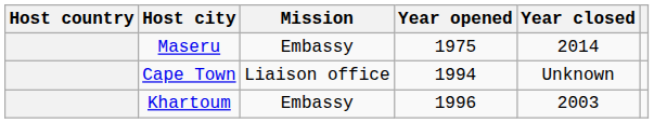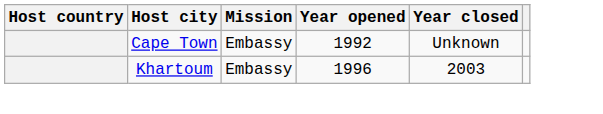 <table class="wikitable plainrowheaders" style="text-align:center;">
 <tr>
 <th scope="col">Host country</th>
 <th scope="col">Host city</th>
 <th scope="col">Mission</th>
 <th scope="col">Year opened</th>
 <th scope="col">Year closed</th>
 <th scope="col"></th>
 </tr>
 <tr>
 <th scope="row"></th>
-<td><a href='#'>Maseru</a></td>
+<td><a href='#'>Cape Town</a></td>
 <td>Embassy</td>
-<td>1975</td>
-<td>2014</td>
-<td></td>
-</tr>
-<tr>
-<th scope="row"></th>
-<td><a href='#'>Cape Town</a></td>
-<td>Liaison office</td>
-<td>1994</td>
+<td>1992</td>
 <td>Unknown</td>
 <td></td>
 </tr>
 <tr>
 <th scope="row"></th>
 <td><a href='#'>Khartoum</a></td>
 <td>Embassy</td>
 <td>1996</td>
 <td>2003</td>
 <td></td>
 </tr>
 </table>
